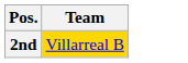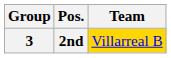 <table class="wikitable">
 <tr>
+<th>Group</th>
 <th>Pos.</th>
 <th>Team</th>
 </tr>
 <tr>
+<th>3</th>
 <th>2nd</th>
 <td style="background: gold;"><a href='#'>Villarreal B</a></td>
 </tr>
 </table>
